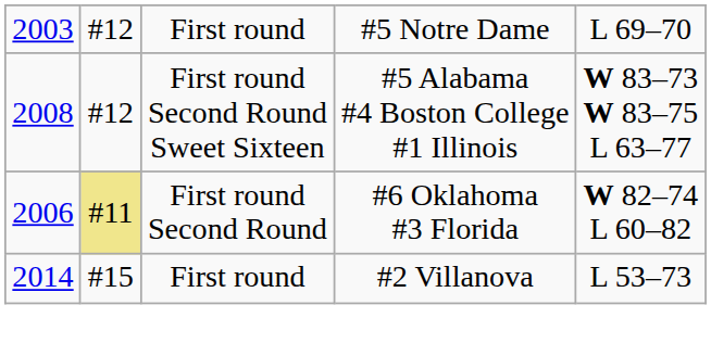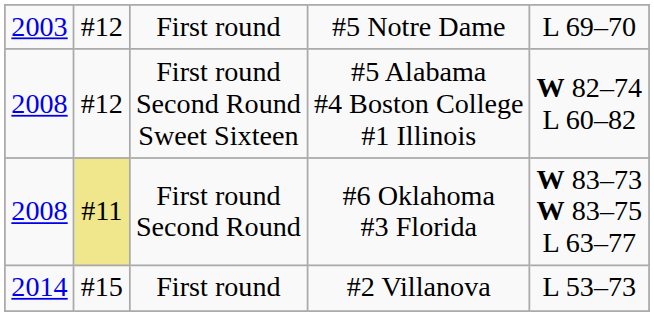 <table class="wikitable" style="text-align:center">
 <tr align="center">
 <td><a href='#'>2003</a></td>
 <td>#12</td>
 <td>First round</td>
 <td>#5 Notre Dame</td>
 <td>L 69–70</td>
 </tr>
 <tr align="center">
 <td><a href='#'>2008</a></td>
 <td>#12</td>
 <td>First round<br>Second Round<br>Sweet Sixteen</td>
 <td>#5 Alabama<br>#4 Boston College<br>#1 Illinois</td>
-<td><strong>W</strong> 83–73<br><strong>W</strong> 83–75<br>L 63–77</td>
+<td><strong>W</strong> 82–74<br>L 60–82</td>
 </tr>
 <tr align="center">
-<td><a href='#'>2006</a></td>
+<td><a href='#'>2008</a></td>
 <td style="background: khaki;">#11</td>
 <td>First round<br>Second Round</td>
 <td>#6 Oklahoma<br>#3 Florida</td>
-<td><strong>W</strong> 82–74<br>L 60–82</td>
+<td><strong>W</strong> 83–73<br><strong>W</strong> 83–75<br>L 63–77</td>
 </tr>
 <tr align="center">
 <td><a href='#'>2014</a></td>
 <td>#15</td>
 <td>First round</td>
 <td>#2 Villanova</td>
 <td>L 53–73</td>
 </tr>
 </table>
